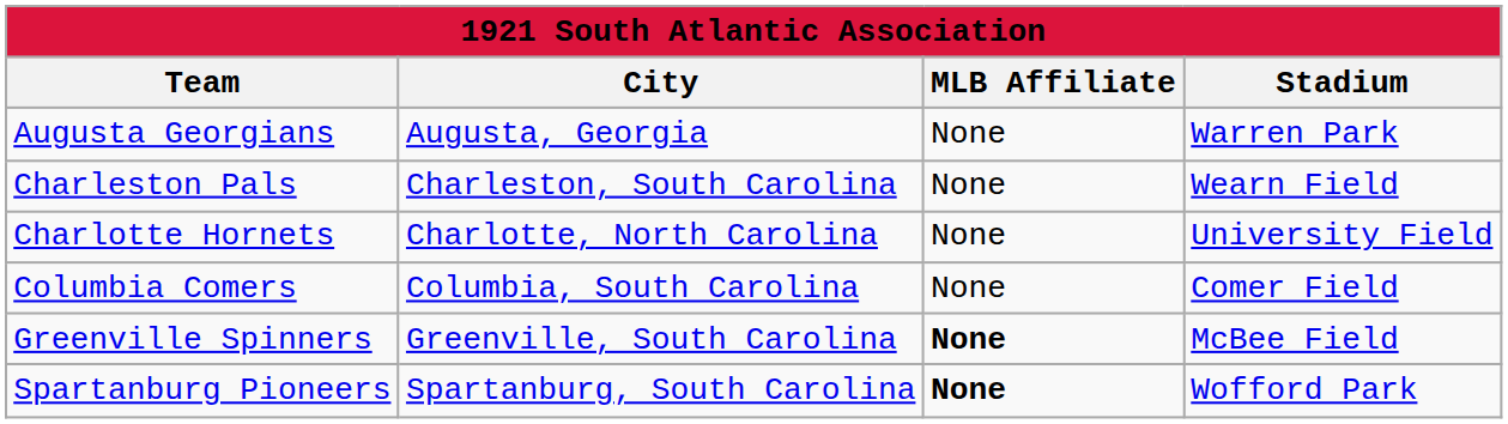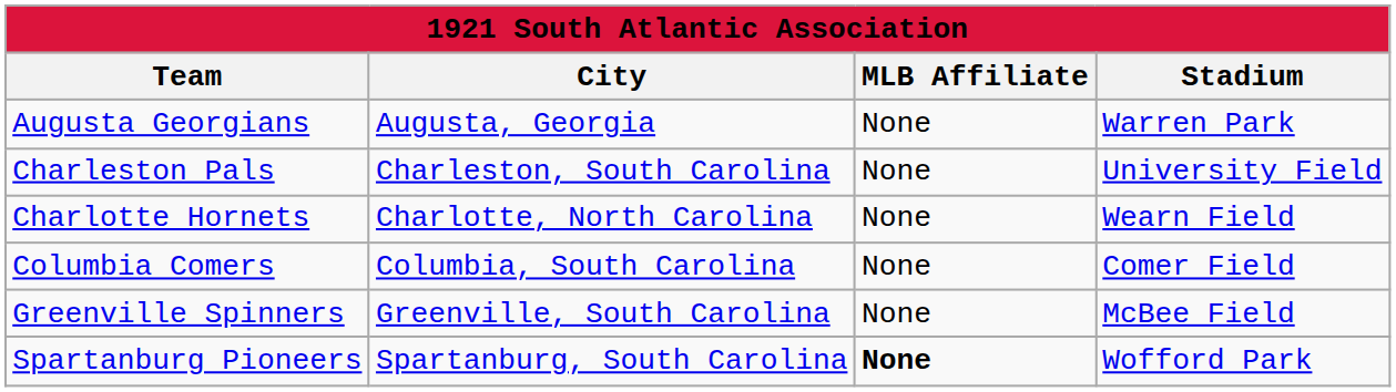 <table class="wikitable" style="width:auto">
 <tr>
 <td bgcolor="#DC143C" align="center" colspan="7"><strong><span>1921 South Atlantic Association</span></strong></td>
 </tr>
 <tr>
 <th>Team</th>
 <th>City</th>
 <th>MLB Affiliate</th>
 <th>Stadium</th>
 </tr>
 <tr>
 <td><a href='#'>Augusta Georgians</a></td>
 <td><a href='#'>Augusta, Georgia</a></td>
 <td>None</td>
 <td><a href='#'>Warren Park</a></td>
 </tr>
 <tr>
 <td><a href='#'>Charleston Pals</a></td>
 <td><a href='#'>Charleston, South Carolina</a></td>
 <td>None</td>
-<td><a href='#'>Wearn Field</a></td>
+<td><a href='#'>University Field</a></td>
 </tr>
 <tr>
 <td><a href='#'>Charlotte Hornets</a></td>
 <td><a href='#'>Charlotte, North Carolina</a></td>
 <td>None</td>
-<td><a href='#'>University Field</a></td>
+<td><a href='#'>Wearn Field</a></td>
 </tr>
 <tr>
 <td><a href='#'>Columbia Comers</a></td>
 <td><a href='#'>Columbia, South Carolina</a></td>
 <td>None</td>
 <td><a href='#'>Comer Field</a></td>
 </tr>
 <tr>
 <td><a href='#'>Greenville Spinners</a></td>
 <td><a href='#'>Greenville, South Carolina</a></td>
-<td><strong>None</strong></td>
+<td>None</td>
 <td><a href='#'>McBee Field</a></td>
 </tr>
 <tr>
 <td><a href='#'>Spartanburg Pioneers</a></td>
 <td><a href='#'>Spartanburg, South Carolina</a></td>
 <td><strong>None</strong></td>
 <td><a href='#'>Wofford Park</a></td>
 </tr>
 </table>
